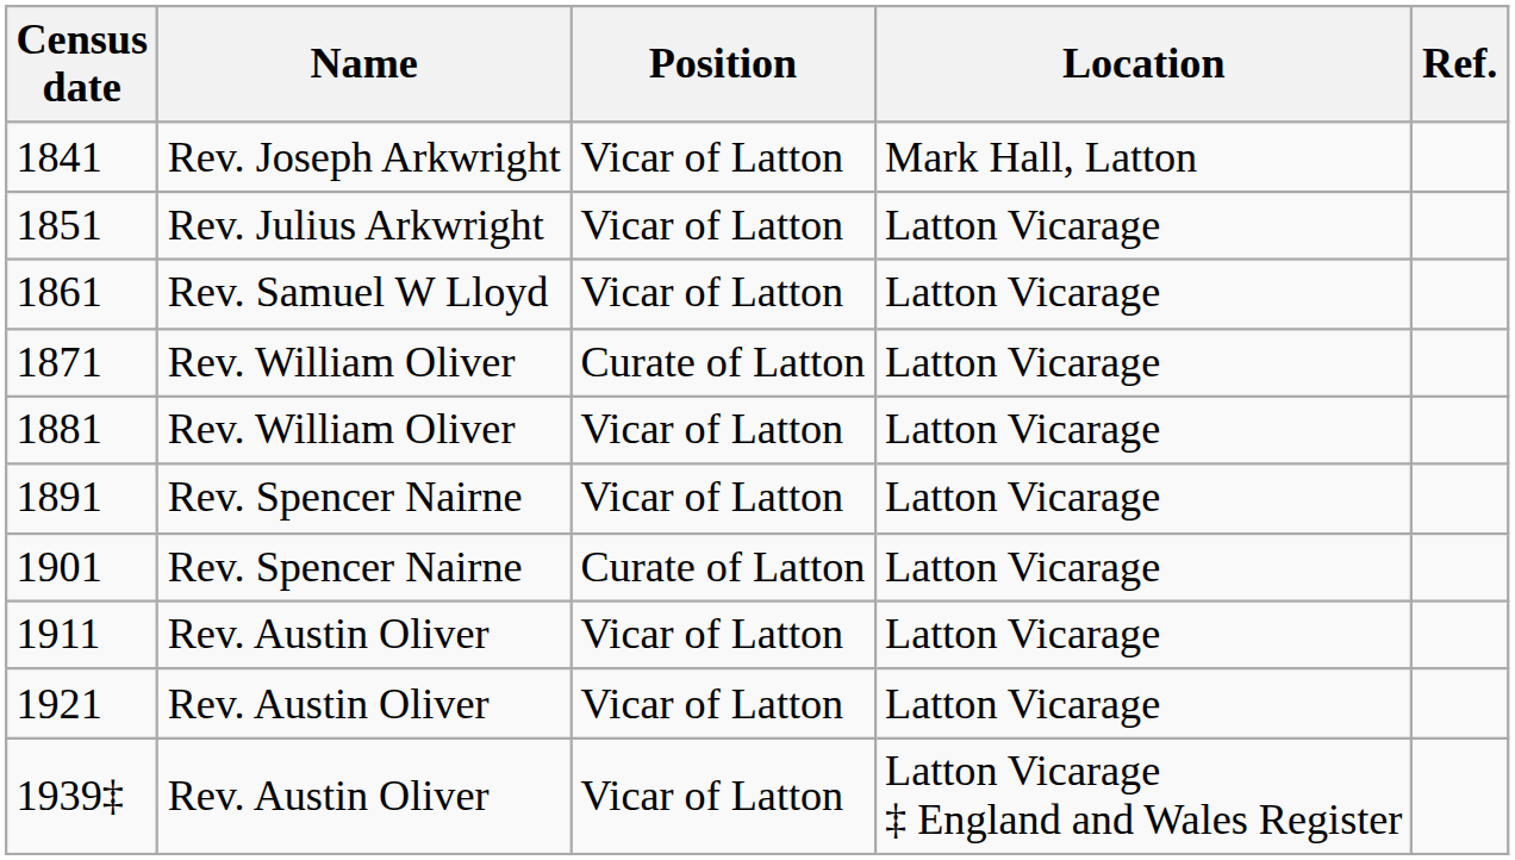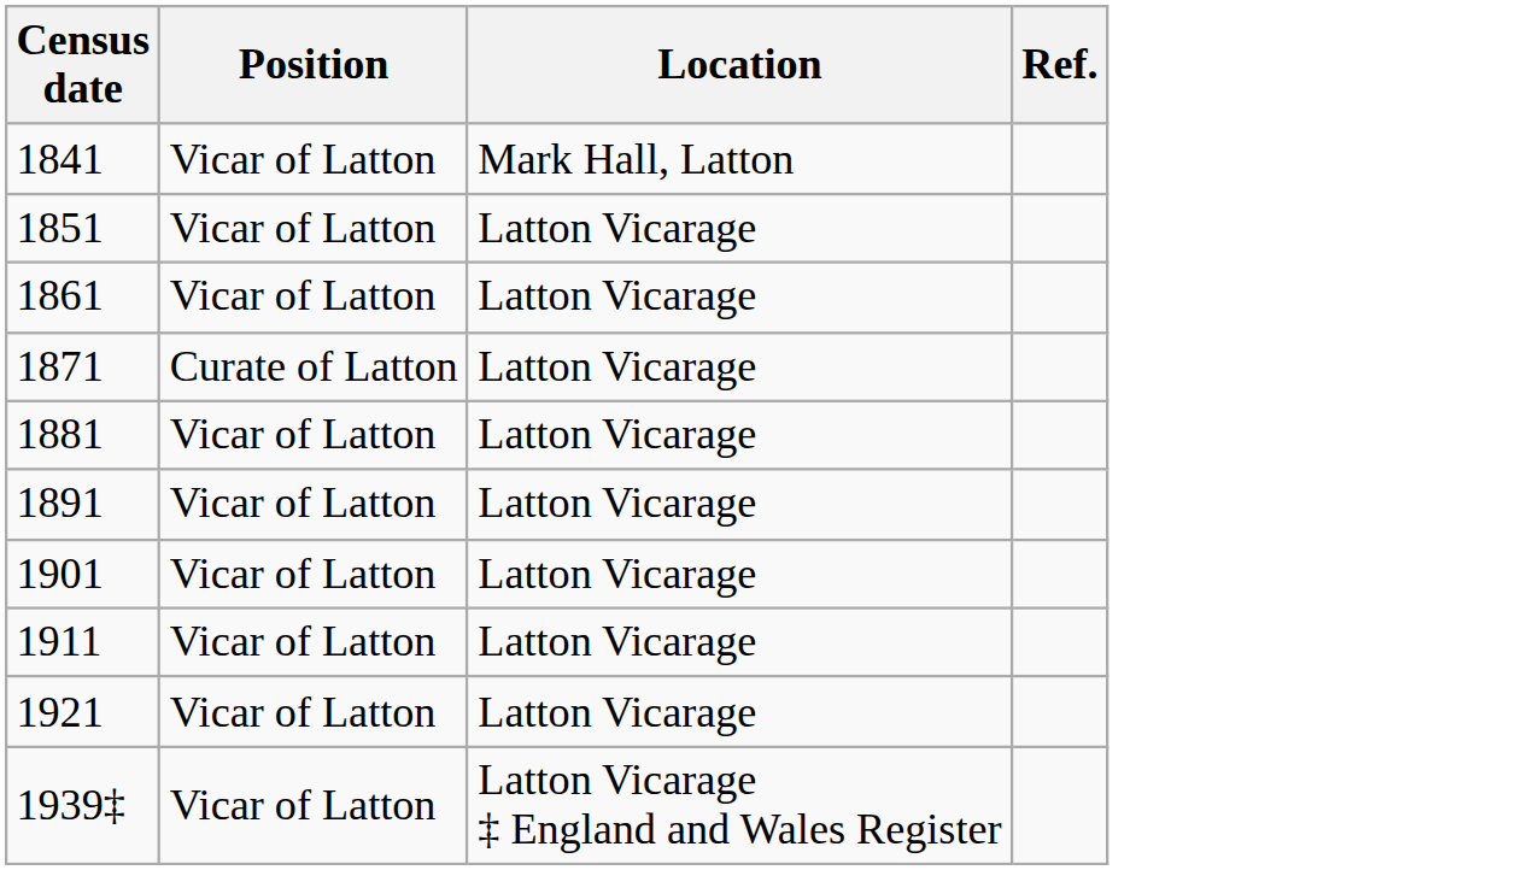 <table class=wikitable>
 <tr>
 <th>Census<br>date</th>
-<th>Name</th>
 <th>Position</th>
 <th>Location</th>
 <th>Ref.</th>
 </tr>
 <tr>
 <td>1841</td>
-<td>Rev. Joseph Arkwright</td>
 <td>Vicar of Latton</td>
 <td>Mark Hall, Latton</td>
 <td></td>
 </tr>
 <tr>
 <td>1851</td>
-<td>Rev. Julius Arkwright</td>
 <td>Vicar of Latton</td>
 <td>Latton Vicarage</td>
 <td></td>
 </tr>
 <tr>
 <td>1861</td>
-<td>Rev. Samuel W Lloyd</td>
 <td>Vicar of Latton</td>
 <td>Latton Vicarage</td>
 <td></td>
 </tr>
 <tr>
 <td>1871</td>
-<td>Rev. William Oliver</td>
 <td>Curate of Latton</td>
 <td>Latton Vicarage</td>
 <td></td>
 </tr>
 <tr>
 <td>1881</td>
-<td>Rev. William Oliver</td>
 <td>Vicar of Latton</td>
 <td>Latton Vicarage</td>
 <td></td>
 </tr>
 <tr>
 <td>1891</td>
-<td>Rev. Spencer Nairne</td>
 <td>Vicar of Latton</td>
 <td>Latton Vicarage</td>
 <td></td>
 </tr>
 <tr>
 <td>1901</td>
-<td>Rev. Spencer Nairne</td>
-<td>Curate of Latton</td>
+<td>Vicar of Latton</td>
 <td>Latton Vicarage</td>
 <td></td>
 </tr>
 <tr>
 <td>1911</td>
-<td>Rev. Austin Oliver</td>
 <td>Vicar of Latton</td>
 <td>Latton Vicarage</td>
 <td></td>
 </tr>
 <tr>
 <td>1921</td>
-<td>Rev. Austin Oliver</td>
 <td>Vicar of Latton</td>
 <td>Latton Vicarage</td>
 <td></td>
 </tr>
 <tr>
 <td>1939‡</td>
-<td>Rev. Austin Oliver</td>
 <td>Vicar of Latton</td>
 <td>Latton Vicarage<br>‡ England and Wales Register</td>
 <td></td>
 </tr>
 </table>
